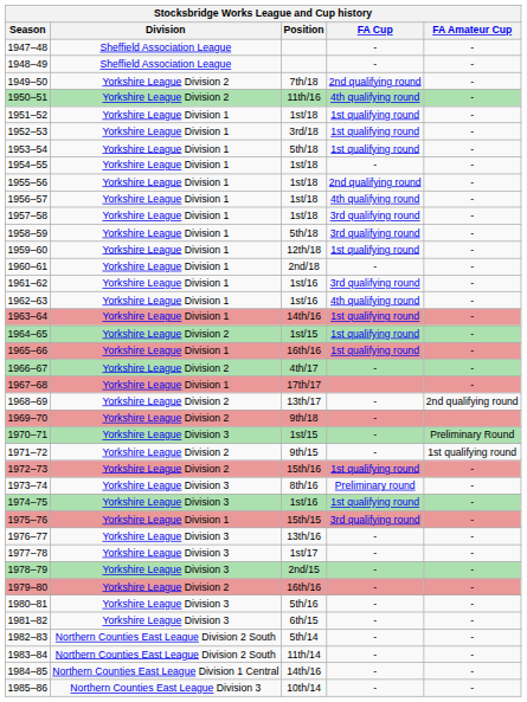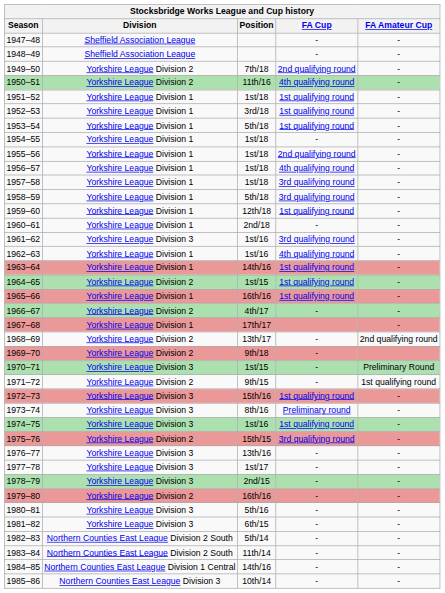 <table class="wikitable collapsible" style="text-align:center;font-size:75%">
 <tr>
 <th colspan="6"><strong>Stocksbridge Works League and Cup history</strong></th>
 </tr>
 <tr>
 <th>Season</th>
 <th>Division</th>
 <th>Position</th>
 <th><a href='#'>FA Cup</a></th>
 <th><a href='#'>FA Amateur Cup</a></th>
 </tr>
 <tr>
 <td>1947–48</td>
 <td><a href='#'>Sheffield Association League</a></td>
 <td></td>
 <td>-</td>
 <td>-</td>
 </tr>
 <tr>
 <td>1948–49</td>
 <td><a href='#'>Sheffield Association League</a></td>
 <td></td>
 <td>-</td>
 <td>-</td>
 </tr>
 <tr>
 <td>1949–50</td>
 <td><a href='#'>Yorkshire League</a> Division 2</td>
 <td>7th/18</td>
 <td><a href='#'>2nd qualifying round</a></td>
 <td>-</td>
 </tr>
 <tr bgcolor="#ACE1AF">
 <td>1950–51</td>
 <td><a href='#'>Yorkshire League</a> Division 2</td>
 <td>11th/16</td>
 <td><a href='#'>4th qualifying round</a></td>
 <td>-</td>
 </tr>
 <tr>
 <td>1951–52</td>
 <td><a href='#'>Yorkshire League</a> Division 1</td>
 <td>1st/18</td>
 <td><a href='#'>1st qualifying round</a></td>
 <td>-</td>
 </tr>
 <tr>
 <td>1952–53</td>
 <td><a href='#'>Yorkshire League</a> Division 1</td>
 <td>3rd/18</td>
 <td><a href='#'>1st qualifying round</a></td>
 <td>-</td>
 </tr>
 <tr>
 <td>1953–54</td>
 <td><a href='#'>Yorkshire League</a> Division 1</td>
 <td>5th/18</td>
 <td><a href='#'>1st qualifying round</a></td>
 <td>-</td>
 </tr>
 <tr>
 <td>1954–55</td>
 <td><a href='#'>Yorkshire League</a> Division 1</td>
 <td>1st/18</td>
 <td>-</td>
 <td>-</td>
 </tr>
 <tr>
 <td>1955–56</td>
 <td><a href='#'>Yorkshire League</a> Division 1</td>
 <td>1st/18</td>
 <td><a href='#'>2nd qualifying round</a></td>
 <td>-</td>
 </tr>
 <tr>
 <td>1956–57</td>
 <td><a href='#'>Yorkshire League</a> Division 1</td>
 <td>1st/18</td>
 <td><a href='#'>4th qualifying round</a></td>
 <td>-</td>
 </tr>
 <tr>
 <td>1957–58</td>
 <td><a href='#'>Yorkshire League</a> Division 1</td>
 <td>1st/18</td>
 <td><a href='#'>3rd qualifying round</a></td>
 <td>-</td>
 </tr>
 <tr>
 <td>1958–59</td>
 <td><a href='#'>Yorkshire League</a> Division 1</td>
 <td>5th/18</td>
 <td><a href='#'>3rd qualifying round</a></td>
 <td>-</td>
 </tr>
 <tr>
 <td>1959–60</td>
 <td><a href='#'>Yorkshire League</a> Division 1</td>
 <td>12th/18</td>
 <td><a href='#'>1st qualifying round</a></td>
 <td>-</td>
 </tr>
 <tr>
 <td>1960–61</td>
 <td><a href='#'>Yorkshire League</a> Division 1</td>
 <td>2nd/18</td>
 <td>-</td>
 <td>-</td>
 </tr>
 <tr>
 <td>1961–62</td>
-<td><a href='#'>Yorkshire League</a> Division 1</td>
+<td><a href='#'>Yorkshire League</a> Division 3</td>
 <td>1st/16</td>
 <td><a href='#'>3rd qualifying round</a></td>
 <td>-</td>
 </tr>
 <tr>
 <td>1962–63</td>
 <td><a href='#'>Yorkshire League</a> Division 1</td>
 <td>1st/16</td>
 <td><a href='#'>4th qualifying round</a></td>
 <td>-</td>
 </tr>
 <tr bgcolor="#EB9898">
 <td>1963–64</td>
 <td><a href='#'>Yorkshire League</a> Division 1</td>
 <td>14th/16</td>
 <td><a href='#'>1st qualifying round</a></td>
 <td>-</td>
 </tr>
 <tr bgcolor="#ACE1AF">
 <td>1964–65</td>
 <td><a href='#'>Yorkshire League</a> Division 2</td>
 <td>1st/15</td>
 <td><a href='#'>1st qualifying round</a></td>
 <td>-</td>
 </tr>
 <tr bgcolor="#EB9898">
 <td>1965–66</td>
 <td><a href='#'>Yorkshire League</a> Division 1</td>
 <td>16th/16</td>
 <td><a href='#'>1st qualifying round</a></td>
 <td>-</td>
 </tr>
 <tr bgcolor="#ACE1AF">
 <td>1966–67</td>
 <td><a href='#'>Yorkshire League</a> Division 2</td>
 <td>4th/17</td>
 <td>-</td>
 <td>-</td>
 </tr>
 <tr bgcolor="#EB9898">
 <td>1967–68</td>
 <td><a href='#'>Yorkshire League</a> Division 1</td>
 <td>17th/17</td>
 <td></td>
 <td>-</td>
 </tr>
 <tr>
 <td>1968–69</td>
 <td><a href='#'>Yorkshire League</a> Division 2</td>
 <td>13th/17</td>
 <td>-</td>
 <td>2nd qualifying round</td>
 </tr>
 <tr bgcolor="#EB9898">
 <td>1969–70</td>
 <td><a href='#'>Yorkshire League</a> Division 2</td>
 <td>9th/18</td>
 <td>-</td>
 <td></td>
 </tr>
 <tr bgcolor="#ACE1AF">
 <td>1970–71</td>
 <td><a href='#'>Yorkshire League</a> Division 3</td>
 <td>1st/15</td>
 <td>-</td>
 <td>Preliminary Round</td>
 </tr>
 <tr>
 <td>1971–72</td>
 <td><a href='#'>Yorkshire League</a> Division 2</td>
 <td>9th/15</td>
 <td>-</td>
 <td>1st qualifying round</td>
 </tr>
 <tr bgcolor="#EB9898">
 <td>1972–73</td>
-<td><a href='#'>Yorkshire League</a> Division 2</td>
+<td><a href='#'>Yorkshire League</a> Division 3</td>
 <td>15th/16</td>
 <td><a href='#'>1st qualifying round</a></td>
 <td>-</td>
 </tr>
 <tr>
 <td>1973–74</td>
 <td><a href='#'>Yorkshire League</a> Division 3</td>
 <td>8th/16</td>
 <td><a href='#'>Preliminary round</a></td>
 <td>-</td>
 </tr>
 <tr bgcolor="#ACE1AF">
 <td>1974–75</td>
 <td><a href='#'>Yorkshire League</a> Division 3</td>
 <td>1st/16</td>
 <td><a href='#'>1st qualifying round</a></td>
 <td>-</td>
 </tr>
 <tr bgcolor="#EB9898">
 <td>1975–76</td>
-<td><a href='#'>Yorkshire League</a> Division 1</td>
+<td><a href='#'>Yorkshire League</a> Division 2</td>
 <td>15th/15</td>
 <td><a href='#'>3rd qualifying round</a></td>
 <td>-</td>
 </tr>
 <tr>
 <td>1976–77</td>
 <td><a href='#'>Yorkshire League</a> Division 3</td>
 <td>13th/16</td>
 <td>-</td>
 <td>-</td>
 </tr>
 <tr>
 <td>1977–78</td>
 <td><a href='#'>Yorkshire League</a> Division 3</td>
 <td>1st/17</td>
 <td>-</td>
 <td>-</td>
 </tr>
 <tr bgcolor="#ACE1AF">
 <td>1978–79</td>
 <td><a href='#'>Yorkshire League</a> Division 3</td>
 <td>2nd/15</td>
 <td>-</td>
 <td>-</td>
 </tr>
 <tr bgcolor="#EB9898">
 <td>1979–80</td>
 <td><a href='#'>Yorkshire League</a> Division 2</td>
 <td>16th/16</td>
 <td>-</td>
 <td>-</td>
 </tr>
 <tr>
 <td>1980–81</td>
 <td><a href='#'>Yorkshire League</a> Division 3</td>
 <td>5th/16</td>
 <td>-</td>
 <td>-</td>
 </tr>
 <tr>
 <td>1981–82</td>
 <td><a href='#'>Yorkshire League</a> Division 3</td>
 <td>6th/15</td>
 <td>-</td>
 <td>-</td>
 </tr>
 <tr>
 <td>1982–83</td>
 <td><a href='#'>Northern Counties East League</a> Division 2 South</td>
 <td>5th/14</td>
 <td>-</td>
 <td>-</td>
 </tr>
 <tr>
 <td>1983–84</td>
 <td><a href='#'>Northern Counties East League</a> Division 2 South</td>
 <td>11th/14</td>
 <td>-</td>
 <td>-</td>
 </tr>
 <tr>
 <td>1984–85</td>
 <td><a href='#'>Northern Counties East League</a> Division 1 Central</td>
 <td>14th/16</td>
 <td>-</td>
 <td>-</td>
 </tr>
 <tr>
 <td>1985–86</td>
 <td><a href='#'>Northern Counties East League</a> Division 3</td>
 <td>10th/14</td>
 <td>-</td>
 <td>-</td>
 </tr>
 </table>
